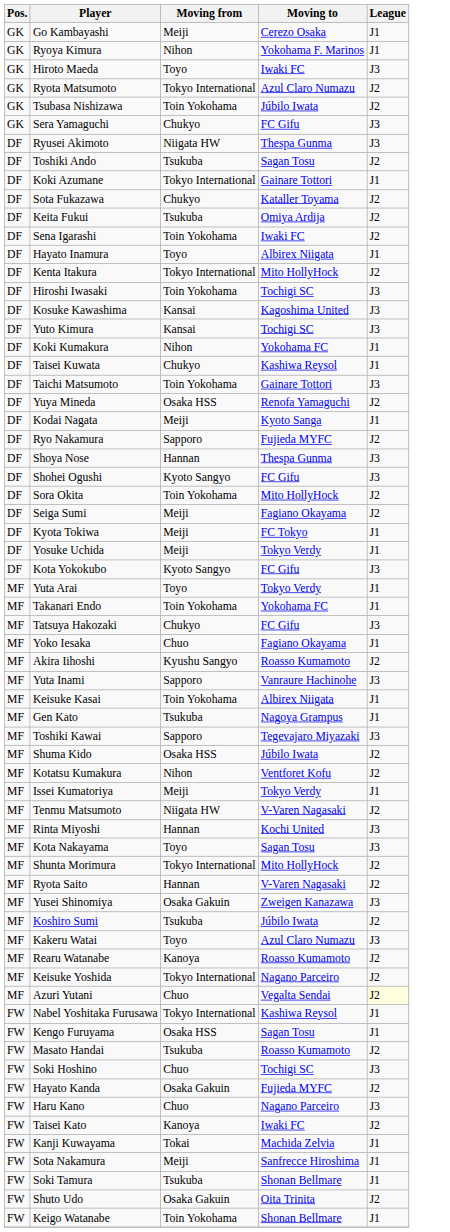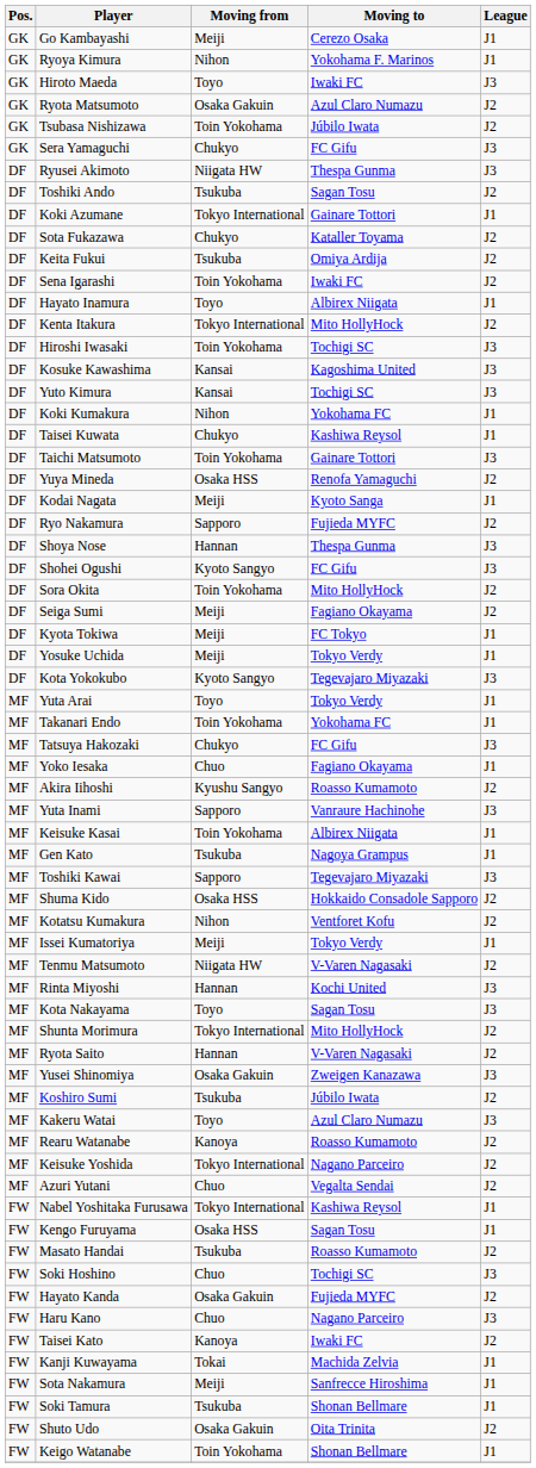 <table class="wikitable sortable" style="text-align:left">
 <tr>
 <th>Pos.</th>
 <th>Player</th>
 <th>Moving from</th>
 <th>Moving to</th>
 <th>League</th>
 </tr>
 <tr>
 <td>GK</td>
 <td>Go Kambayashi</td>
 <td>Meiji</td>
 <td><a href='#'>Cerezo Osaka</a></td>
 <td>J1</td>
 </tr>
 <tr>
 <td>GK</td>
 <td>Ryoya Kimura</td>
 <td>Nihon</td>
 <td><a href='#'>Yokohama F. Marinos</a></td>
 <td>J1</td>
 </tr>
 <tr>
 <td>GK</td>
 <td>Hiroto Maeda</td>
 <td>Toyo</td>
 <td><a href='#'>Iwaki FC</a></td>
 <td>J3</td>
 </tr>
 <tr>
 <td>GK</td>
 <td>Ryota Matsumoto</td>
-<td>Tokyo International</td>
+<td>Osaka Gakuin</td>
 <td><a href='#'>Azul Claro Numazu</a></td>
 <td>J2</td>
 </tr>
 <tr>
 <td>GK</td>
 <td>Tsubasa Nishizawa</td>
 <td>Toin Yokohama</td>
 <td><a href='#'>Júbilo Iwata</a></td>
 <td>J2</td>
 </tr>
 <tr>
 <td>GK</td>
 <td>Sera Yamaguchi</td>
 <td>Chukyo</td>
 <td><a href='#'>FC Gifu</a></td>
 <td>J3</td>
 </tr>
 <tr>
 <td>DF</td>
 <td>Ryusei Akimoto</td>
 <td>Niigata HW</td>
 <td><a href='#'>Thespa Gunma</a></td>
 <td>J3</td>
 </tr>
 <tr>
 <td>DF</td>
 <td>Toshiki Ando</td>
 <td>Tsukuba</td>
 <td><a href='#'>Sagan Tosu</a></td>
 <td>J2</td>
 </tr>
 <tr>
 <td>DF</td>
 <td>Koki Azumane</td>
 <td>Tokyo International</td>
 <td><a href='#'>Gainare Tottori</a></td>
 <td>J1</td>
 </tr>
 <tr>
 <td>DF</td>
 <td>Sota Fukazawa</td>
 <td>Chukyo</td>
 <td><a href='#'>Kataller Toyama</a></td>
 <td>J2</td>
 </tr>
 <tr>
 <td>DF</td>
 <td>Keita Fukui</td>
 <td>Tsukuba</td>
 <td><a href='#'>Omiya Ardija</a></td>
 <td>J2</td>
 </tr>
 <tr>
 <td>DF</td>
 <td>Sena Igarashi</td>
 <td>Toin Yokohama</td>
 <td><a href='#'>Iwaki FC</a></td>
 <td>J2</td>
 </tr>
 <tr>
 <td>DF</td>
 <td>Hayato Inamura</td>
 <td>Toyo</td>
 <td><a href='#'>Albirex Niigata</a></td>
 <td>J1</td>
 </tr>
 <tr>
 <td>DF</td>
 <td>Kenta Itakura</td>
 <td>Tokyo International</td>
 <td><a href='#'>Mito HollyHock</a></td>
 <td>J2</td>
 </tr>
 <tr>
 <td>DF</td>
 <td>Hiroshi Iwasaki</td>
 <td>Toin Yokohama</td>
 <td><a href='#'>Tochigi SC</a></td>
 <td>J3</td>
 </tr>
 <tr>
 <td>DF</td>
 <td>Kosuke Kawashima</td>
 <td>Kansai</td>
 <td><a href='#'>Kagoshima United</a></td>
 <td>J3</td>
 </tr>
 <tr>
 <td>DF</td>
 <td>Yuto Kimura</td>
 <td>Kansai</td>
 <td><a href='#'>Tochigi SC</a></td>
 <td>J3</td>
 </tr>
 <tr>
 <td>DF</td>
 <td>Koki Kumakura</td>
 <td>Nihon</td>
 <td><a href='#'>Yokohama FC</a></td>
 <td>J1</td>
 </tr>
 <tr>
 <td>DF</td>
 <td>Taisei Kuwata</td>
 <td>Chukyo</td>
 <td><a href='#'>Kashiwa Reysol</a></td>
 <td>J1</td>
 </tr>
 <tr>
 <td>DF</td>
 <td>Taichi Matsumoto</td>
 <td>Toin Yokohama</td>
 <td><a href='#'>Gainare Tottori</a></td>
 <td>J3</td>
 </tr>
 <tr>
 <td>DF</td>
 <td>Yuya Mineda</td>
 <td>Osaka HSS</td>
 <td><a href='#'>Renofa Yamaguchi</a></td>
 <td>J2</td>
 </tr>
 <tr>
 <td>DF</td>
 <td>Kodai Nagata</td>
 <td>Meiji</td>
 <td><a href='#'>Kyoto Sanga</a></td>
 <td>J1</td>
 </tr>
 <tr>
 <td>DF</td>
 <td>Ryo Nakamura</td>
 <td>Sapporo</td>
 <td><a href='#'>Fujieda MYFC</a></td>
 <td>J2</td>
 </tr>
 <tr>
 <td>DF</td>
 <td>Shoya Nose</td>
 <td>Hannan</td>
 <td><a href='#'>Thespa Gunma</a></td>
 <td>J3</td>
 </tr>
 <tr>
 <td>DF</td>
 <td>Shohei Ogushi</td>
 <td>Kyoto Sangyo</td>
 <td><a href='#'>FC Gifu</a></td>
 <td>J3</td>
 </tr>
 <tr>
 <td>DF</td>
 <td>Sora Okita</td>
 <td>Toin Yokohama</td>
 <td><a href='#'>Mito HollyHock</a></td>
 <td>J2</td>
 </tr>
 <tr>
 <td>DF</td>
 <td>Seiga Sumi</td>
 <td>Meiji</td>
 <td><a href='#'>Fagiano Okayama</a></td>
 <td>J2</td>
 </tr>
 <tr>
 <td>DF</td>
 <td>Kyota Tokiwa</td>
 <td>Meiji</td>
 <td><a href='#'>FC Tokyo</a></td>
 <td>J1</td>
 </tr>
 <tr>
 <td>DF</td>
 <td>Yosuke Uchida</td>
 <td>Meiji</td>
 <td><a href='#'>Tokyo Verdy</a></td>
 <td>J1</td>
 </tr>
 <tr>
 <td>DF</td>
 <td>Kota Yokokubo</td>
 <td>Kyoto Sangyo</td>
-<td><a href='#'>FC Gifu</a></td>
+<td><a href='#'>Tegevajaro Miyazaki</a></td>
 <td>J3</td>
 </tr>
 <tr>
 <td>MF</td>
 <td>Yuta Arai</td>
 <td>Toyo</td>
 <td><a href='#'>Tokyo Verdy</a></td>
 <td>J1</td>
 </tr>
 <tr>
 <td>MF</td>
 <td>Takanari Endo</td>
 <td>Toin Yokohama</td>
 <td><a href='#'>Yokohama FC</a></td>
 <td>J1</td>
 </tr>
 <tr>
 <td>MF</td>
 <td>Tatsuya Hakozaki</td>
 <td>Chukyo</td>
 <td><a href='#'>FC Gifu</a></td>
 <td>J3</td>
 </tr>
 <tr>
 <td>MF</td>
 <td>Yoko Iesaka</td>
 <td>Chuo</td>
 <td><a href='#'>Fagiano Okayama</a></td>
 <td>J1</td>
 </tr>
 <tr>
 <td>MF</td>
 <td>Akira Iihoshi</td>
 <td>Kyushu Sangyo</td>
 <td><a href='#'>Roasso Kumamoto</a></td>
 <td>J2</td>
 </tr>
 <tr>
 <td>MF</td>
 <td>Yuta Inami</td>
 <td>Sapporo</td>
 <td><a href='#'>Vanraure Hachinohe</a></td>
 <td>J3</td>
 </tr>
 <tr>
 <td>MF</td>
 <td>Keisuke Kasai</td>
 <td>Toin Yokohama</td>
 <td><a href='#'>Albirex Niigata</a></td>
 <td>J1</td>
 </tr>
 <tr>
 <td>MF</td>
 <td>Gen Kato</td>
 <td>Tsukuba</td>
 <td><a href='#'>Nagoya Grampus</a></td>
 <td>J1</td>
 </tr>
 <tr>
 <td>MF</td>
 <td>Toshiki Kawai</td>
 <td>Sapporo</td>
 <td><a href='#'>Tegevajaro Miyazaki</a></td>
 <td>J3</td>
 </tr>
 <tr>
 <td>MF</td>
 <td>Shuma Kido</td>
 <td>Osaka HSS</td>
-<td><a href='#'>Júbilo Iwata</a></td>
+<td><a href='#'>Hokkaido Consadole Sapporo</a></td>
 <td>J2</td>
 </tr>
 <tr>
 <td>MF</td>
 <td>Kotatsu Kumakura</td>
 <td>Nihon</td>
 <td><a href='#'>Ventforet Kofu</a></td>
 <td>J2</td>
 </tr>
 <tr>
 <td>MF</td>
 <td>Issei Kumatoriya</td>
 <td>Meiji</td>
 <td><a href='#'>Tokyo Verdy</a></td>
 <td>J1</td>
 </tr>
 <tr>
 <td>MF</td>
 <td>Tenmu Matsumoto</td>
 <td>Niigata HW</td>
 <td><a href='#'>V-Varen Nagasaki</a></td>
 <td>J2</td>
 </tr>
 <tr>
 <td>MF</td>
 <td>Rinta Miyoshi</td>
 <td>Hannan</td>
 <td><a href='#'>Kochi United</a></td>
 <td>J3</td>
 </tr>
 <tr>
 <td>MF</td>
 <td>Kota Nakayama</td>
 <td>Toyo</td>
 <td><a href='#'>Sagan Tosu</a></td>
 <td>J3</td>
 </tr>
 <tr>
 <td>MF</td>
 <td>Shunta Morimura</td>
 <td>Tokyo International</td>
 <td><a href='#'>Mito HollyHock</a></td>
 <td>J2</td>
 </tr>
 <tr>
 <td>MF</td>
 <td>Ryota Saito</td>
 <td>Hannan</td>
 <td><a href='#'>V-Varen Nagasaki</a></td>
 <td>J2</td>
 </tr>
 <tr>
 <td>MF</td>
 <td>Yusei Shinomiya</td>
 <td>Osaka Gakuin</td>
 <td><a href='#'>Zweigen Kanazawa</a></td>
 <td>J3</td>
 </tr>
 <tr>
 <td>MF</td>
 <td><a href='#'>Koshiro Sumi</a></td>
 <td>Tsukuba</td>
 <td><a href='#'>Júbilo Iwata</a></td>
 <td>J2</td>
 </tr>
 <tr>
 <td>MF</td>
 <td>Kakeru Watai</td>
 <td>Toyo</td>
 <td><a href='#'>Azul Claro Numazu</a></td>
 <td>J3</td>
 </tr>
 <tr>
 <td>MF</td>
 <td>Rearu Watanabe</td>
 <td>Kanoya</td>
 <td><a href='#'>Roasso Kumamoto</a></td>
 <td>J2</td>
 </tr>
 <tr>
 <td>MF</td>
 <td>Keisuke Yoshida</td>
 <td>Tokyo International</td>
 <td><a href='#'>Nagano Parceiro</a></td>
 <td>J2</td>
 </tr>
 <tr>
 <td>MF</td>
 <td>Azuri Yutani</td>
 <td>Chuo</td>
 <td><a href='#'>Vegalta Sendai</a></td>
-<td style="background: lightyellow;">J2</td>
+<td>J2</td>
 </tr>
 <tr>
 <td>FW</td>
 <td>Nabel Yoshitaka Furusawa</td>
 <td>Tokyo International</td>
 <td><a href='#'>Kashiwa Reysol</a></td>
 <td>J1</td>
 </tr>
 <tr>
 <td>FW</td>
 <td>Kengo Furuyama</td>
 <td>Osaka HSS</td>
 <td><a href='#'>Sagan Tosu</a></td>
 <td>J1</td>
 </tr>
 <tr>
 <td>FW</td>
 <td>Masato Handai</td>
 <td>Tsukuba</td>
 <td><a href='#'>Roasso Kumamoto</a></td>
 <td>J2</td>
 </tr>
 <tr>
 <td>FW</td>
 <td>Soki Hoshino</td>
 <td>Chuo</td>
 <td><a href='#'>Tochigi SC</a></td>
 <td>J3</td>
 </tr>
 <tr>
 <td>FW</td>
 <td>Hayato Kanda</td>
 <td>Osaka Gakuin</td>
 <td><a href='#'>Fujieda MYFC</a></td>
 <td>J2</td>
 </tr>
 <tr>
 <td>FW</td>
 <td>Haru Kano</td>
 <td>Chuo</td>
 <td><a href='#'>Nagano Parceiro</a></td>
 <td>J3</td>
 </tr>
 <tr>
 <td>FW</td>
 <td>Taisei Kato</td>
 <td>Kanoya</td>
 <td><a href='#'>Iwaki FC</a></td>
 <td>J2</td>
 </tr>
 <tr>
 <td>FW</td>
 <td>Kanji Kuwayama</td>
 <td>Tokai</td>
 <td><a href='#'>Machida Zelvia</a></td>
 <td>J1</td>
 </tr>
 <tr>
 <td>FW</td>
 <td>Sota Nakamura</td>
 <td>Meiji</td>
 <td><a href='#'>Sanfrecce Hiroshima</a></td>
 <td>J1</td>
 </tr>
 <tr>
 <td>FW</td>
 <td>Soki Tamura</td>
 <td>Tsukuba</td>
 <td><a href='#'>Shonan Bellmare</a></td>
 <td>J1</td>
 </tr>
 <tr>
 <td>FW</td>
 <td>Shuto Udo</td>
 <td>Osaka Gakuin</td>
 <td><a href='#'>Oita Trinita</a></td>
 <td>J2</td>
 </tr>
 <tr>
 <td>FW</td>
 <td>Keigo Watanabe</td>
 <td>Toin Yokohama</td>
 <td><a href='#'>Shonan Bellmare</a></td>
 <td>J1</td>
 </tr>
 <tr>
 </tr>
 </table>
